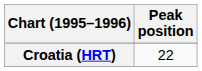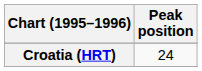 <table class="wikitable sortable plainrowheaders" style="text-align:center">
 <tr>
 <th>Chart (1995–1996)</th>
 <th>Peak<br>position</th>
 </tr>
 <tr>
 </tr>
 <tr>
 <th scope="row">Croatia (<a href='#'>HRT</a>)</th>
-<td style="text-align:center;">22</td>
+<td style="text-align:center;">24</td>
 </tr>
 <tr>
 </tr>
 <tr>
 </tr>
 <tr>
 </tr>
 <tr>
 </tr>
 <tr>
 </tr>
 </table>
